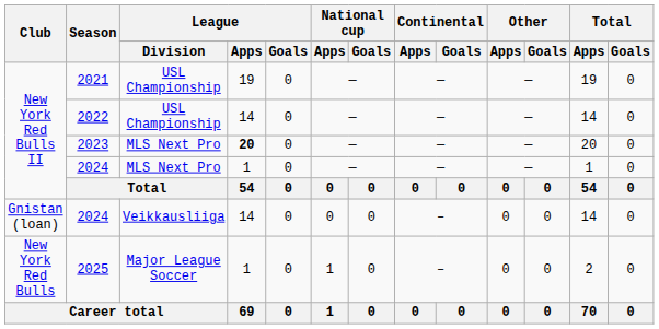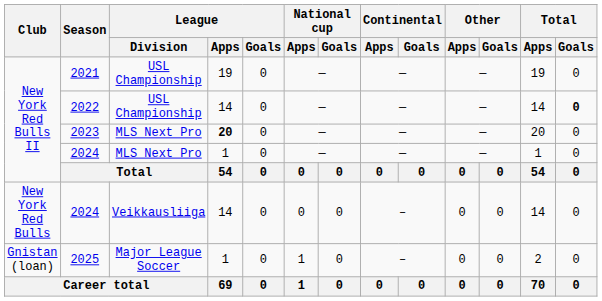 <table class=wikitable style=text-align:center>
 <tr>
 <th rowspan=2>Club</th>
 <th rowspan=2>Season</th>
 <th colspan=3>League</th>
 <th colspan=2>National cup</th>
 <th colspan=2>Continental</th>
 <th colspan=2>Other</th>
 <th colspan=2>Total</th>
 </tr>
 <tr>
 <th>Division</th>
 <th>Apps</th>
 <th>Goals</th>
 <th>Apps</th>
 <th>Goals</th>
 <th>Apps</th>
 <th>Goals</th>
 <th>Apps</th>
 <th>Goals</th>
 <th>Apps</th>
 <th>Goals</th>
 </tr>
 <tr>
 <td rowspan=5><a href='#'>New York Red Bulls II</a></td>
 <td><a href='#'>2021</a></td>
 <td><a href='#'>USL Championship</a></td>
 <td>19</td>
 <td>0</td>
 <td colspan=2>—</td>
 <td colspan=2>—</td>
 <td colspan=2>—</td>
 <td>19</td>
 <td>0</td>
 </tr>
 <tr>
 <td><a href='#'>2022</a></td>
 <td><a href='#'>USL Championship</a></td>
 <td>14</td>
 <td>0</td>
 <td colspan=2>—</td>
 <td colspan=2>—</td>
 <td colspan=2>—</td>
 <td>14</td>
-<td>0</td>
+<td><strong>0</strong></td>
 </tr>
 <tr>
 <td><a href='#'>2023</a></td>
 <td><a href='#'>MLS Next Pro</a></td>
 <td><strong>20</strong></td>
 <td>0</td>
 <td colspan=2>—</td>
 <td colspan=2>—</td>
 <td colspan=2>—</td>
 <td>20</td>
 <td>0</td>
 </tr>
 <tr>
 <td><a href='#'>2024</a></td>
 <td><a href='#'>MLS Next Pro</a></td>
 <td>1</td>
 <td>0</td>
 <td colspan=2>—</td>
 <td colspan=2>—</td>
 <td colspan=2>—</td>
 <td>1</td>
 <td>0</td>
 </tr>
 <tr>
 <th colspan=2>Total</th>
 <th>54</th>
 <th>0</th>
 <th>0</th>
 <th>0</th>
 <th>0</th>
 <th>0</th>
 <th>0</th>
 <th>0</th>
 <th>54</th>
 <th>0</th>
 </tr>
 <tr>
-<td><a href='#'>Gnistan</a> (loan)</td>
+<td><a href='#'>New York Red Bulls</a></td>
 <td><a href='#'>2024</a></td>
 <td><a href='#'>Veikkausliiga</a></td>
 <td>14</td>
 <td>0</td>
 <td>0</td>
 <td>0</td>
 <td colspan=2>–</td>
 <td>0</td>
 <td>0</td>
 <td>14</td>
 <td>0</td>
 </tr>
 <tr>
-<td><a href='#'>New York Red Bulls</a></td>
+<td><a href='#'>Gnistan</a> (loan)</td>
 <td><a href='#'>2025</a></td>
 <td><a href='#'>Major League Soccer</a></td>
 <td>1</td>
 <td>0</td>
 <td>1</td>
 <td>0</td>
 <td colspan=2>–</td>
 <td>0</td>
 <td>0</td>
 <td>2</td>
 <td>0</td>
 </tr>
 <tr>
 <th colspan=3>Career total</th>
 <th>69</th>
 <th>0</th>
 <th>1</th>
 <th>0</th>
 <th>0</th>
 <th>0</th>
 <th>0</th>
 <th>0</th>
 <th>70</th>
 <th>0</th>
 </tr>
 </table>
